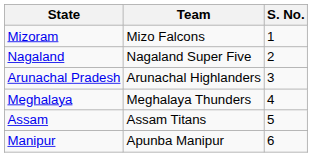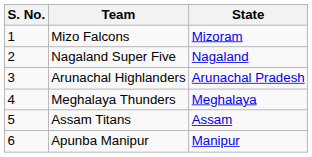 <table class="wikitable">
 <tr>
+<th>S. No.</th>
+<th>Team</th>
 <th>State</th>
-<th>Team</th>
-<th>S. No.</th>
 </tr>
 <tr>
+<td>1</td>
+<td>Mizo Falcons</td>
 <td><a href='#'>Mizoram</a></td>
-<td>Mizo Falcons</td>
-<td>1</td>
 </tr>
 <tr>
+<td>2</td>
+<td>Nagaland Super Five</td>
 <td><a href='#'>Nagaland</a></td>
-<td>Nagaland Super Five</td>
-<td>2</td>
 </tr>
 <tr>
+<td>3</td>
+<td>Arunachal Highlanders</td>
 <td><a href='#'>Arunachal Pradesh</a></td>
-<td>Arunachal Highlanders</td>
-<td>3</td>
 </tr>
 <tr>
+<td>4</td>
+<td>Meghalaya Thunders</td>
 <td><a href='#'>Meghalaya</a></td>
-<td>Meghalaya Thunders</td>
-<td>4</td>
 </tr>
 <tr>
+<td>5</td>
+<td>Assam Titans</td>
 <td><a href='#'>Assam</a></td>
-<td>Assam Titans</td>
-<td>5</td>
 </tr>
 <tr>
+<td>6</td>
+<td>Apunba Manipur</td>
 <td><a href='#'>Manipur</a></td>
-<td>Apunba Manipur</td>
-<td>6</td>
 </tr>
 </table>
